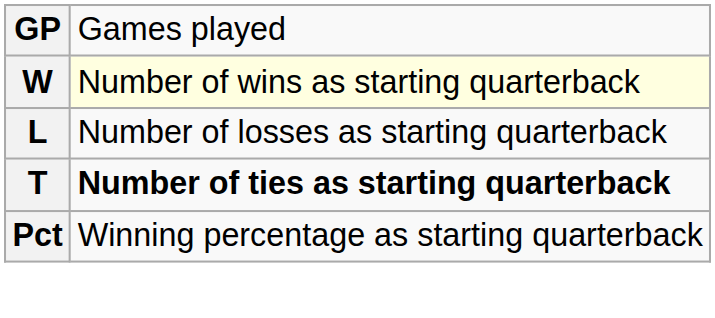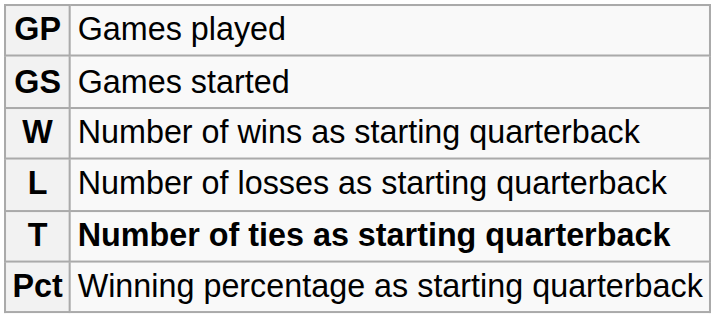 <table class="wikitable">
 <tr>
 <th>GP</th>
 <td>Games played</td>
 </tr>
 <tr>
+<th>GS</th>
+<td>Games started</td>
+</tr>
+<tr>
 <th>W</th>
-<td style="background: lightyellow;">Number of wins as starting quarterback</td>
+<td>Number of wins as starting quarterback</td>
 </tr>
 <tr>
 <th>L</th>
 <td>Number of losses as starting quarterback</td>
 </tr>
 <tr>
 <th>T</th>
 <td><strong>Number of ties as starting quarterback</strong></td>
 </tr>
 <tr>
 <th>Pct</th>
 <td>Winning percentage as starting quarterback</td>
 </tr>
 </table>
